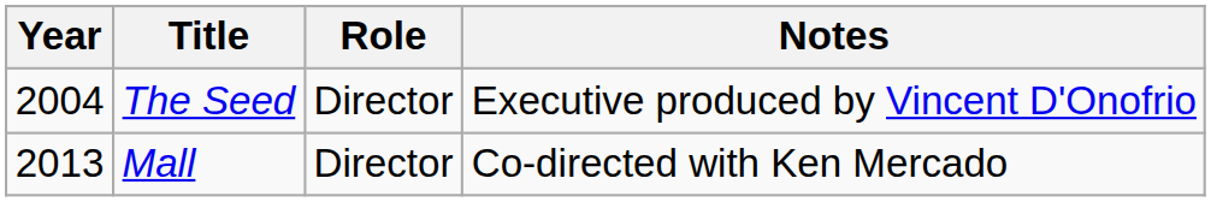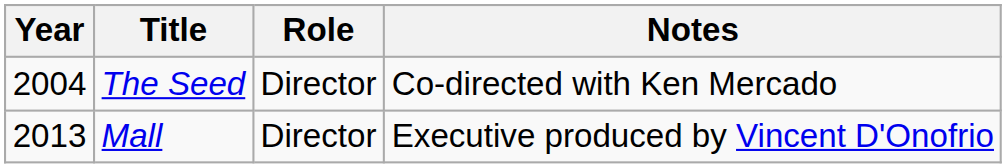 <table class="wikitable">
 <tr>
 <th>Year</th>
 <th>Title</th>
 <th>Role</th>
 <th>Notes</th>
 </tr>
 <tr>
 <td>2004</td>
 <td><em><a href='#'>The Seed</a></em></td>
 <td>Director</td>
-<td>Executive produced by <a href='#'>Vincent D'Onofrio</a></td>
+<td>Co-directed with Ken Mercado</td>
 </tr>
 <tr>
 <td>2013</td>
 <td><em><a href='#'>Mall</a></em></td>
 <td>Director</td>
-<td>Co-directed with Ken Mercado</td>
+<td>Executive produced by <a href='#'>Vincent D'Onofrio</a></td>
 </tr>
 </table>
